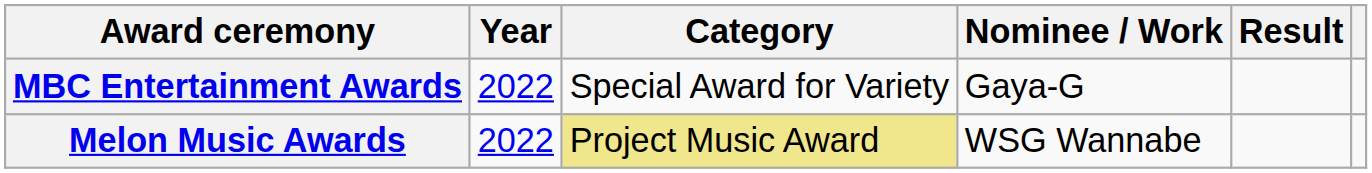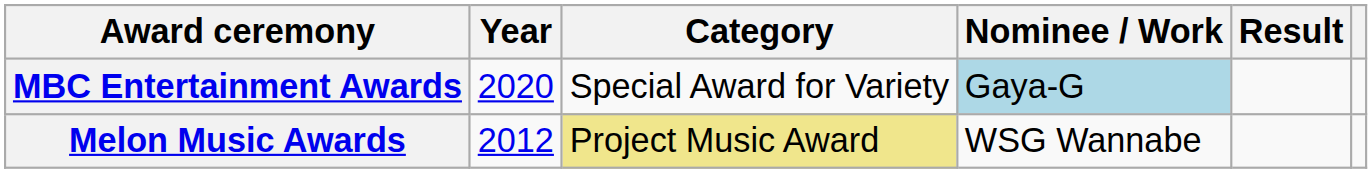 <table class="wikitable plainrowheaders">
 <tr>
 <th scope="col">Award ceremony</th>
 <th scope="col">Year</th>
 <th scope="col">Category </th>
 <th scope="col">Nominee / Work</th>
 <th scope="col">Result</th>
 <th scope="col" class="unsortable"></th>
 </tr>
 <tr>
 <th scope="row"><a href='#'>MBC Entertainment Awards</a></th>
-<td style="text-align:center"><a href='#'>2022</a></td>
+<td style="text-align:center"><a href='#'>2020</a></td>
 <td>Special Award for Variety</td>
-<td>Gaya-G</td>
+<td style="background: lightblue;">Gaya-G</td>
 <td></td>
 <td style="text-align:center"></td>
 </tr>
 <tr>
 <th scope="row"><a href='#'>Melon Music Awards</a></th>
-<td style="text-align:center"><a href='#'>2022</a></td>
+<td style="text-align:center"><a href='#'>2012</a></td>
 <td style="background: khaki;">Project Music Award</td>
 <td>WSG Wannabe</td>
 <td></td>
 <td style="text-align:center"></td>
 </tr>
 </table>
